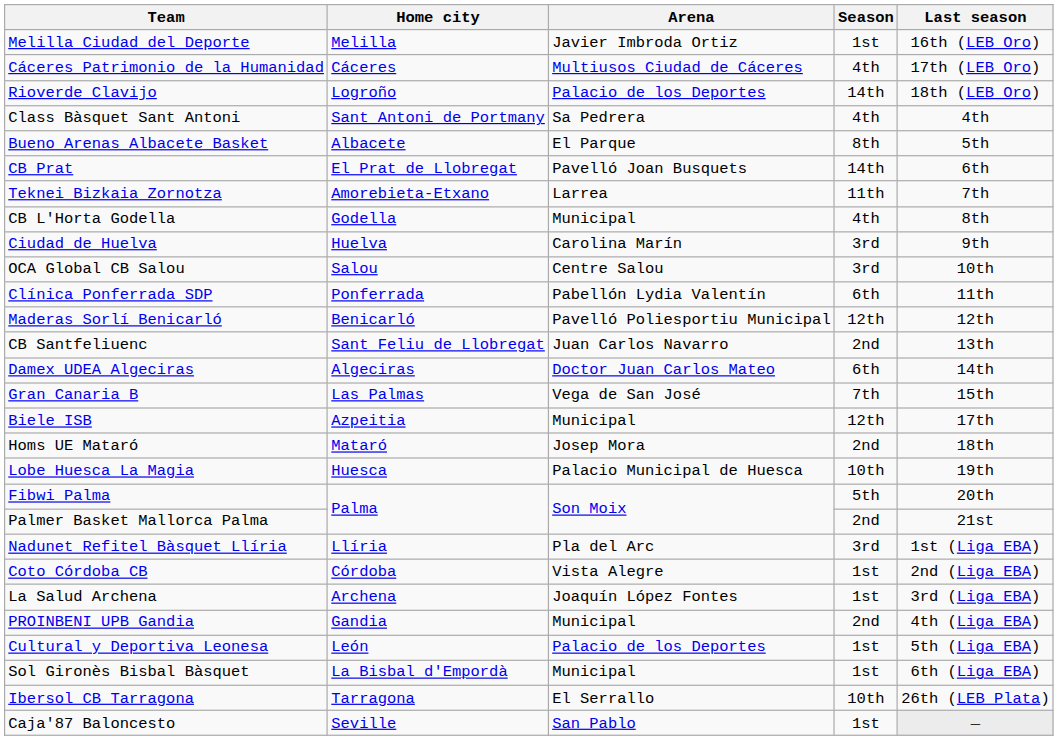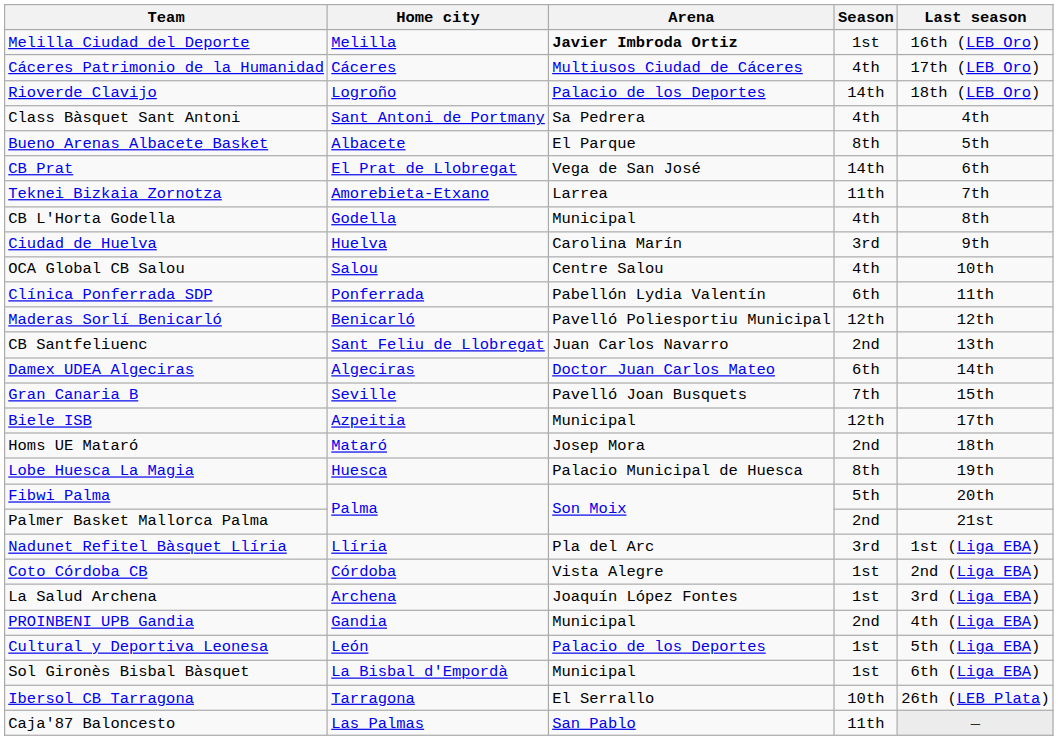 <table class="wikitable sortable">
 <tr>
 <th>Team</th>
 <th>Home city</th>
 <th>Arena</th>
 <th>Season</th>
 <th>Last season</th>
 </tr>
 <tr>
 <td><a href='#'>Melilla Ciudad del Deporte</a></td>
 <td><a href='#'>Melilla</a></td>
-<td>Javier Imbroda Ortiz</td>
+<td><strong>Javier Imbroda Ortiz</strong></td>
 <td style="text-align:center">1st</td>
 <td data-sort-value="-1" style="text-align:center"> 16th (<a href='#'>LEB Oro</a>)</td>
 </tr>
 <tr>
 <td><a href='#'>Cáceres Patrimonio de la Humanidad</a></td>
 <td><a href='#'>Cáceres</a></td>
 <td><a href='#'>Multiusos Ciudad de Cáceres</a></td>
 <td style="text-align:center">4th</td>
 <td data-sort-value="-2" style="text-align:center"> 17th (<a href='#'>LEB Oro</a>)</td>
 </tr>
 <tr>
 <td><a href='#'>Rioverde Clavijo</a></td>
 <td><a href='#'>Logroño</a></td>
 <td><a href='#'>Palacio de los Deportes</a></td>
 <td style="text-align:center">14th</td>
 <td data-sort-value="-3" style="text-align:center"> 18th (<a href='#'>LEB Oro</a>)</td>
 </tr>
 <tr>
 <td>Class Bàsquet Sant Antoni</td>
 <td><a href='#'>Sant Antoni de Portmany</a></td>
 <td>Sa Pedrera</td>
 <td style="text-align:center">4th</td>
 <td style="text-align:center">4th</td>
 </tr>
 <tr>
 <td><a href='#'>Bueno Arenas Albacete Basket</a></td>
 <td><a href='#'>Albacete</a></td>
 <td>El Parque</td>
 <td style="text-align:center">8th</td>
 <td style="text-align:center">5th</td>
 </tr>
 <tr>
 <td><a href='#'>CB Prat</a></td>
 <td><a href='#'>El Prat de Llobregat</a></td>
-<td>Pavelló Joan Busquets</td>
+<td>Vega de San José</td>
 <td style="text-align:center">14th</td>
 <td style="text-align:center">6th</td>
 </tr>
 <tr>
 <td><a href='#'>Teknei Bizkaia Zornotza</a></td>
 <td><a href='#'>Amorebieta-Etxano</a></td>
 <td>Larrea</td>
 <td style="text-align:center">11th</td>
 <td style="text-align:center">7th</td>
 </tr>
 <tr>
 <td>CB L'Horta Godella</td>
 <td><a href='#'>Godella</a></td>
 <td>Municipal</td>
 <td style="text-align:center">4th</td>
 <td style="text-align:center">8th</td>
 </tr>
 <tr>
 <td><a href='#'>Ciudad de Huelva</a></td>
 <td><a href='#'>Huelva</a></td>
 <td>Carolina Marín</td>
 <td style="text-align:center">3rd</td>
 <td style="text-align:center">9th</td>
 </tr>
 <tr>
 <td>OCA Global CB Salou</td>
 <td><a href='#'>Salou</a></td>
 <td>Centre Salou</td>
-<td style="text-align:center">3rd</td>
+<td style="text-align:center">4th</td>
 <td style="text-align:center">10th</td>
 </tr>
 <tr>
 <td><a href='#'>Clínica Ponferrada SDP</a></td>
 <td><a href='#'>Ponferrada</a></td>
 <td>Pabellón Lydia Valentín</td>
 <td style="text-align:center">6th</td>
 <td style="text-align:center">11th</td>
 </tr>
 <tr>
 <td><a href='#'>Maderas Sorlí Benicarló</a></td>
 <td><a href='#'>Benicarló</a></td>
 <td>Pavelló Poliesportiu Municipal</td>
 <td style="text-align:center">12th</td>
 <td style="text-align:center">12th</td>
 </tr>
 <tr>
 <td>CB Santfeliuenc</td>
 <td><a href='#'>Sant Feliu de Llobregat</a></td>
 <td>Juan Carlos Navarro</td>
 <td style="text-align:center">2nd</td>
 <td style="text-align:center">13th</td>
 </tr>
 <tr>
 <td><a href='#'>Damex UDEA Algeciras</a></td>
 <td><a href='#'>Algeciras</a></td>
 <td><a href='#'>Doctor Juan Carlos Mateo</a></td>
 <td style="text-align:center">6th</td>
 <td style="text-align:center">14th</td>
 </tr>
 <tr>
 <td><a href='#'>Gran Canaria B</a></td>
-<td><a href='#'>Las Palmas</a></td>
-<td>Vega de San José</td>
+<td><a href='#'>Seville</a></td>
+<td>Pavelló Joan Busquets</td>
 <td style="text-align:center">7th</td>
 <td style="text-align:center">15th</td>
 </tr>
 <tr>
 <td><a href='#'>Biele ISB</a></td>
 <td><a href='#'>Azpeitia</a></td>
 <td>Municipal</td>
 <td style="text-align:center">12th</td>
 <td style="text-align:center">17th</td>
 </tr>
 <tr>
 <td>Homs UE Mataró</td>
 <td><a href='#'>Mataró</a></td>
 <td>Josep Mora</td>
 <td style="text-align:center">2nd</td>
 <td style="text-align:center">18th</td>
 </tr>
 <tr>
 <td><a href='#'>Lobe Huesca La Magia</a></td>
 <td><a href='#'>Huesca</a></td>
 <td>Palacio Municipal de Huesca</td>
-<td style="text-align:center">10th</td>
+<td style="text-align:center">8th</td>
 <td style="text-align:center">19th</td>
 </tr>
 <tr>
 <td><a href='#'>Fibwi Palma</a></td>
 <td rowspan="2"><a href='#'>Palma</a></td>
 <td rowspan="2"><a href='#'>Son Moix</a></td>
 <td style="text-align:center">5th</td>
 <td style="text-align:center">20th</td>
 </tr>
 <tr>
 <td>Palmer Basket Mallorca Palma</td>
 <td style="text-align:center">2nd</td>
 <td style="text-align:center">21st</td>
 </tr>
 <tr>
 <td><a href='#'>Nadunet Refitel Bàsquet Llíria</a></td>
 <td><a href='#'>Llíria</a></td>
 <td>Pla del Arc</td>
 <td style="text-align:center">3rd</td>
 <td data-sort-value="22" style="text-align:center"> 1st (<a href='#'>Liga EBA</a>)</td>
 </tr>
 <tr>
 <td><a href='#'>Coto Córdoba CB</a></td>
 <td><a href='#'>Córdoba</a></td>
 <td>Vista Alegre</td>
 <td style="text-align:center">1st</td>
 <td data-sort-value="23" style="text-align:center"> 2nd (<a href='#'>Liga EBA</a>)</td>
 </tr>
 <tr>
 <td>La Salud Archena</td>
 <td><a href='#'>Archena</a></td>
 <td>Joaquín López Fontes</td>
 <td style="text-align:center">1st</td>
 <td data-sort-value="24" style="text-align:center"> 3rd (<a href='#'>Liga EBA</a>)</td>
 </tr>
 <tr>
 <td><a href='#'>PROINBENI UPB Gandia</a></td>
 <td><a href='#'>Gandia</a></td>
 <td>Municipal</td>
 <td style="text-align:center">2nd</td>
 <td data-sort-value="25" style="text-align:center"> 4th (<a href='#'>Liga EBA</a>)</td>
 </tr>
 <tr>
 <td><a href='#'>Cultural y Deportiva Leonesa</a></td>
 <td><a href='#'>León</a></td>
 <td><a href='#'>Palacio de los Deportes</a></td>
 <td style="text-align:center">1st</td>
 <td data-sort-value="26" style="text-align:center"> 5th (<a href='#'>Liga EBA</a>)</td>
 </tr>
 <tr>
 <td>Sol Gironès Bisbal Bàsquet</td>
 <td><a href='#'>La Bisbal d'Empordà</a></td>
 <td>Municipal</td>
 <td style="text-align:center">1st</td>
 <td data-sort-value="27" style="text-align:center"> 6th (<a href='#'>Liga EBA</a>)</td>
 </tr>
 <tr>
 <td><a href='#'>Ibersol CB Tarragona</a></td>
 <td><a href='#'>Tarragona</a></td>
 <td>El Serrallo</td>
 <td style="text-align:center">10th</td>
 <td data-sort-value="28" style="text-align:center"> 26th (<a href='#'>LEB Plata</a>)</td>
 </tr>
 <tr>
 <td>Caja'87 Baloncesto</td>
-<td><a href='#'>Seville</a></td>
+<td><a href='#'>Las Palmas</a></td>
 <td><a href='#'>San Pablo</a></td>
-<td style="text-align:center">1st</td>
+<td style="text-align:center">11th</td>
 <td data-sort-value="99" style="background: var(--background-color-interactive, #ececec); color: var(--color-base, #2C2C2C); vertical-align: middle; text-align: center; " class="table-na">—</td>
 </tr>
 </table>
